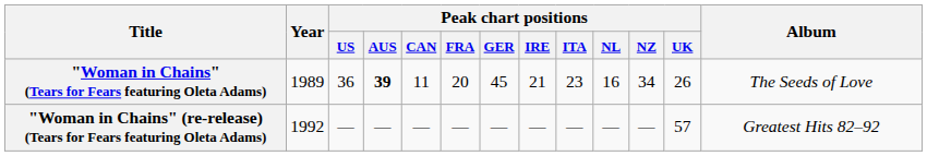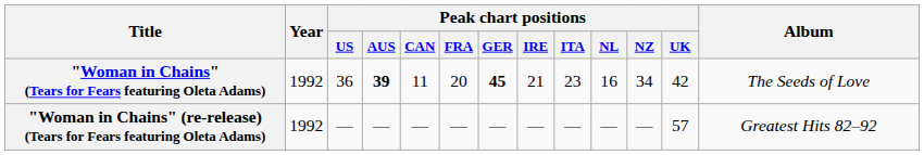 <table class="wikitable plainrowheaders" style="text-align: center;">
 <tr>
 <th scope="col" rowspan="2" style="width:22em;">Title</th>
 <th scope="col" rowspan="2">Year</th>
 <th scope="col" colspan="10">Peak chart positions</th>
 <th scope="col" rowspan="2" style="width:17em;">Album</th>
 </tr>
 <tr>
 <th style="width:30px;"><small><a href='#'>US</a></small><br></th>
 <th style="width:30px;"><small><a href='#'>AUS</a></small><br></th>
 <th style="width:30px;"><small><a href='#'>CAN</a></small><br></th>
 <th style="width:30px;"><small><a href='#'>FRA</a></small><br></th>
 <th style="width:30px;"><small><a href='#'>GER</a></small><br></th>
 <th style="width:30px;"><small><a href='#'>IRE</a></small><br></th>
 <th style="width:30px;"><small><a href='#'>ITA</a></small><br></th>
 <th style="width:30px;"><small><a href='#'>NL</a></small><br></th>
 <th style="width:30px;"><small><a href='#'>NZ</a></small><br></th>
 <th style="width:30px;"><small><a href='#'>UK</a></small><br></th>
 </tr>
 <tr>
 <th scope="row">"<a href='#'>Woman in Chains</a>"<br><small>(<a href='#'>Tears for Fears</a> featuring Oleta Adams)</small></th>
-<td>1989</td>
+<td>1992</td>
 <td>36</td>
 <td><strong>39</strong></td>
 <td>11</td>
 <td>20</td>
-<td>45</td>
+<td><strong>45</strong></td>
 <td>21</td>
 <td>23</td>
 <td>16</td>
 <td>34</td>
-<td>26</td>
+<td>42</td>
 <td><em>The Seeds of Love</em></td>
 </tr>
 <tr>
 <th scope="row">"Woman in Chains" (re-release)<br><small>(Tears for Fears featuring Oleta Adams)</small></th>
 <td>1992</td>
 <td>—</td>
 <td>—</td>
 <td>—</td>
 <td>—</td>
 <td>—</td>
 <td>—</td>
 <td>—</td>
 <td>—</td>
 <td>—</td>
 <td>57</td>
 <td><em>Greatest Hits 82–92</em></td>
 </tr>
 </table>
